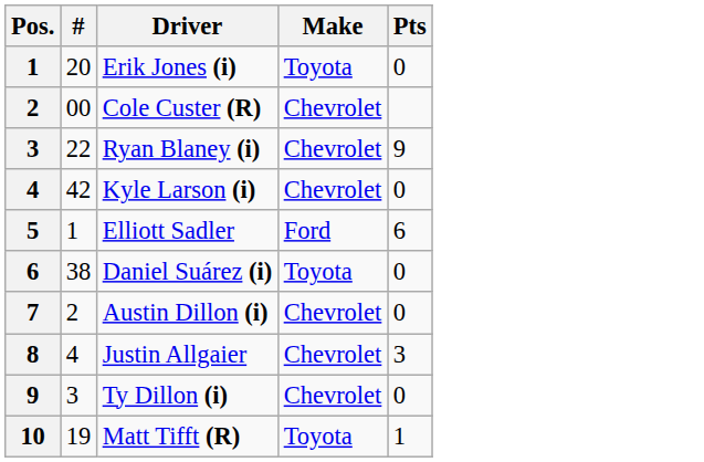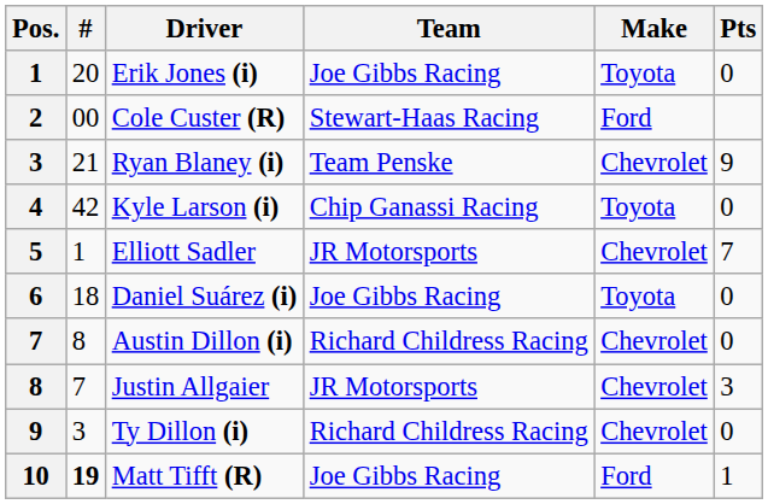 <table class="wikitable" style="font-size:95%">
 <tr>
 <th>Pos.</th>
 <th>#</th>
 <th>Driver</th>
+<th>Team</th>
 <th>Make</th>
 <th>Pts</th>
 </tr>
 <tr>
 <th>1</th>
 <td>20</td>
 <td><a href='#'>Erik Jones</a> <strong>(i)</strong></td>
+<td><a href='#'>Joe Gibbs Racing</a></td>
 <td><a href='#'>Toyota</a></td>
 <td>0</td>
 </tr>
 <tr>
 <th>2</th>
 <td>00</td>
 <td><a href='#'>Cole Custer</a> <strong>(R)</strong></td>
-<td><a href='#'>Chevrolet</a></td>
+<td><a href='#'>Stewart-Haas Racing</a></td>
+<td><a href='#'>Ford</a></td>
 <td></td>
 </tr>
 <tr>
 <th>3</th>
-<td>22</td>
+<td>21</td>
 <td><a href='#'>Ryan Blaney</a> <strong>(i)</strong></td>
+<td><a href='#'>Team Penske</a></td>
 <td><a href='#'>Chevrolet</a></td>
 <td>9</td>
 </tr>
 <tr>
 <th>4</th>
 <td>42</td>
 <td><a href='#'>Kyle Larson</a> <strong>(i)</strong></td>
-<td><a href='#'>Chevrolet</a></td>
+<td><a href='#'>Chip Ganassi Racing</a></td>
+<td><a href='#'>Toyota</a></td>
 <td>0</td>
 </tr>
 <tr>
 <th>5</th>
 <td>1</td>
 <td><a href='#'>Elliott Sadler</a></td>
-<td><a href='#'>Ford</a></td>
-<td>6</td>
+<td><a href='#'>JR Motorsports</a></td>
+<td><a href='#'>Chevrolet</a></td>
+<td>7</td>
 </tr>
 <tr>
 <th>6</th>
-<td>38</td>
+<td>18</td>
 <td><a href='#'>Daniel Suárez</a> <strong>(i)</strong></td>
+<td><a href='#'>Joe Gibbs Racing</a></td>
 <td><a href='#'>Toyota</a></td>
 <td>0</td>
 </tr>
 <tr>
 <th>7</th>
-<td>2</td>
+<td>8</td>
 <td><a href='#'>Austin Dillon</a> <strong>(i)</strong></td>
+<td><a href='#'>Richard Childress Racing</a></td>
 <td><a href='#'>Chevrolet</a></td>
 <td>0</td>
 </tr>
 <tr>
 <th>8</th>
-<td>4</td>
+<td>7</td>
 <td><a href='#'>Justin Allgaier</a></td>
+<td><a href='#'>JR Motorsports</a></td>
 <td><a href='#'>Chevrolet</a></td>
 <td>3</td>
 </tr>
 <tr>
 <th>9</th>
 <td>3</td>
 <td><a href='#'>Ty Dillon</a> <strong>(i)</strong></td>
+<td><a href='#'>Richard Childress Racing</a></td>
 <td><a href='#'>Chevrolet</a></td>
 <td>0</td>
 </tr>
 <tr>
 <th>10</th>
-<td>19</td>
+<td><strong>19</strong></td>
 <td><a href='#'>Matt Tifft</a> <strong>(R)</strong></td>
-<td><a href='#'>Toyota</a></td>
+<td><a href='#'>Joe Gibbs Racing</a></td>
+<td><a href='#'>Ford</a></td>
 <td>1</td>
 </tr>
 </table>
